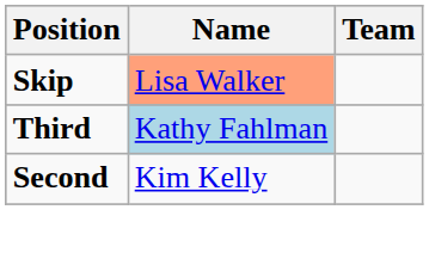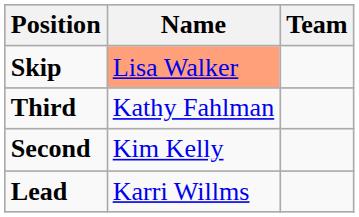 <table class="wikitable">
 <tr>
 <th><strong>Position</strong></th>
 <th><strong>Name</strong></th>
 <th><strong>Team</strong></th>
 </tr>
 <tr>
 <td><strong>Skip</strong></td>
 <td style="background: lightsalmon;"><a href='#'>Lisa Walker</a></td>
 <td></td>
 </tr>
 <tr>
 <td><strong>Third</strong></td>
-<td style="background: lightblue;"><a href='#'>Kathy Fahlman</a></td>
+<td><a href='#'>Kathy Fahlman</a></td>
 <td></td>
 </tr>
 <tr>
 <td><strong>Second</strong></td>
 <td><a href='#'>Kim Kelly</a></td>
 <td></td>
 </tr>
+<tr>
+<td><strong>Lead</strong></td>
+<td><a href='#'>Karri Willms</a></td>
+<td></td>
+</tr>
 </table>
